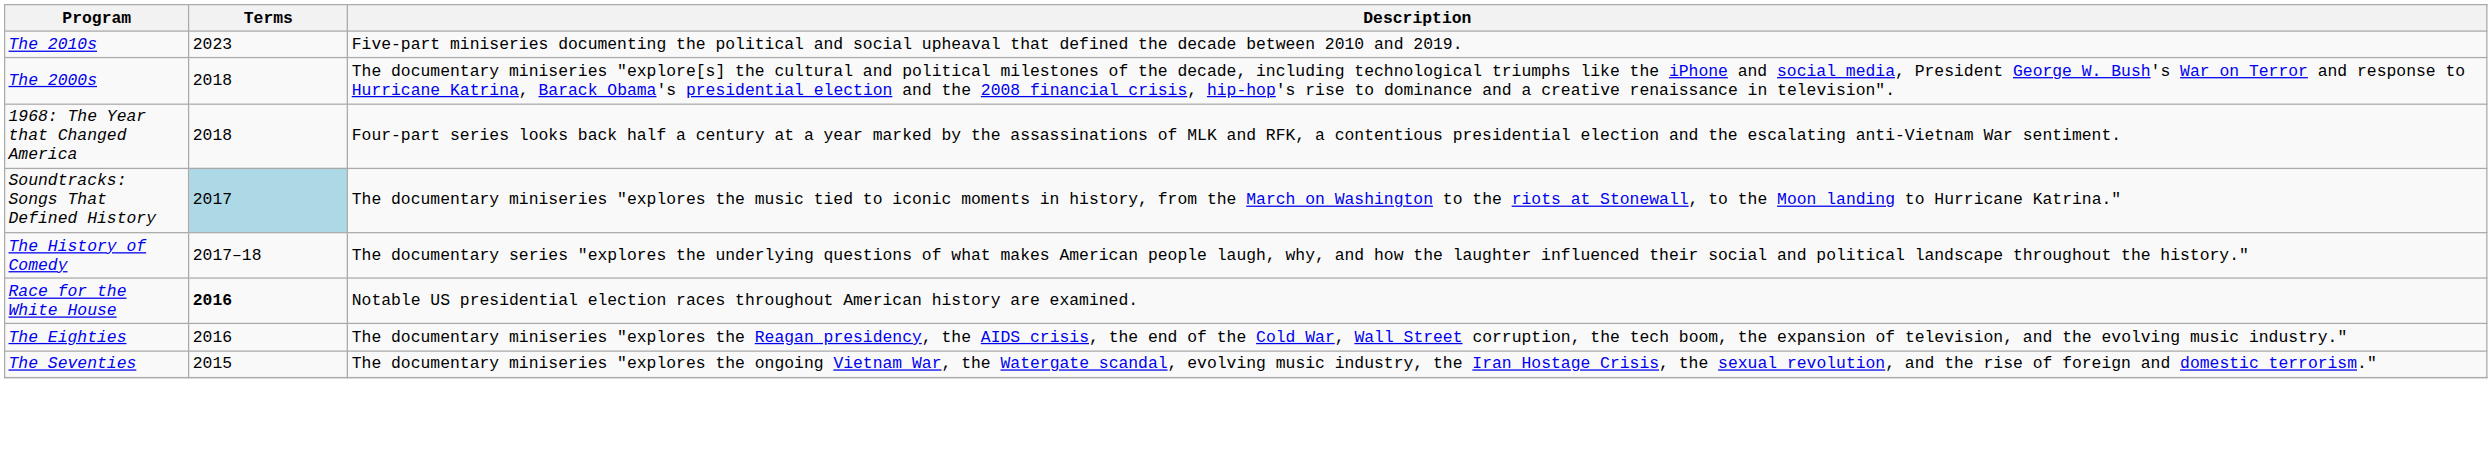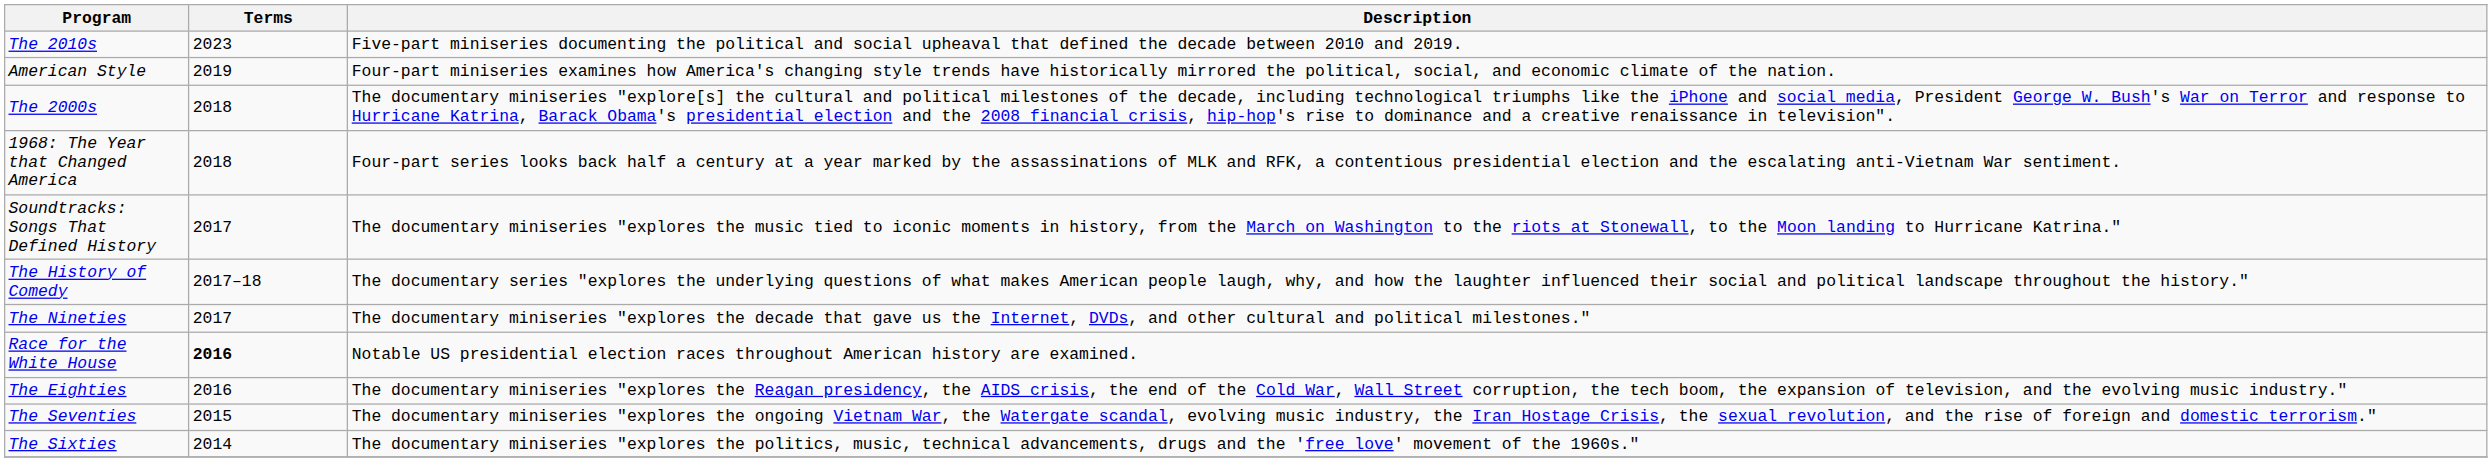 <table class=wikitable>
 <tr>
 <th width=140>Program</th>
 <th width=120>Terms</th>
 <th>Description</th>
 </tr>
 <tr>
 <td><em><a href='#'>The 2010s</a></em></td>
 <td>2023</td>
 <td>Five-part miniseries documenting the political and social upheaval that defined the decade between 2010 and 2019.</td>
+</tr>
+<tr>
+<td><em>American Style</em></td>
+<td>2019</td>
+<td>Four-part miniseries examines how America's changing style trends have historically mirrored the political, social, and economic climate of the nation.</td>
 </tr>
 <tr>
 <td><em><a href='#'>The 2000s</a></em></td>
 <td>2018</td>
 <td>The documentary miniseries "explore[s] the cultural and political milestones of the decade, including technological triumphs like the <a href='#'>iPhone</a> and <a href='#'>social media</a>, President <a href='#'>George W. Bush</a>'s <a href='#'>War on Terror</a> and response to <a href='#'>Hurricane Katrina</a>, <a href='#'>Barack Obama</a>'s <a href='#'>presidential election</a> and the <a href='#'>2008 financial crisis</a>, <a href='#'>hip-hop</a>'s rise to dominance and a creative renaissance in television".</td>
 </tr>
 <tr>
 <td><em>1968: The Year that Changed America</em></td>
 <td>2018</td>
 <td>Four-part series looks back half a century at a year marked by the assassinations of MLK and RFK, a contentious presidential election and the escalating anti-Vietnam War sentiment.</td>
 </tr>
 <tr>
 <td><em>Soundtracks: Songs That Defined History</em></td>
-<td style="background: lightblue;">2017</td>
+<td>2017</td>
 <td>The documentary miniseries "explores the music tied to iconic moments in history, from the <a href='#'>March on Washington</a> to the <a href='#'>riots at Stonewall</a>, to the <a href='#'>Moon landing</a> to Hurricane Katrina."</td>
 </tr>
 <tr>
 <td><em><a href='#'>The History of Comedy</a></em></td>
 <td>2017–18</td>
 <td>The documentary series "explores the underlying questions of what makes American people laugh, why, and how the laughter influenced their social and political landscape throughout the history."</td>
+</tr>
+<tr>
+<td><em><a href='#'>The Nineties</a></em></td>
+<td>2017</td>
+<td>The documentary miniseries "explores the decade that gave us the <a href='#'>Internet</a>, <a href='#'>DVDs</a>, and other cultural and political milestones."</td>
 </tr>
 <tr>
 <td><em><a href='#'>Race for the White House</a></em></td>
 <td><strong>2016</strong></td>
 <td>Notable US presidential election races throughout American history are examined.</td>
 </tr>
 <tr>
 <td><em><a href='#'>The Eighties</a></em></td>
 <td>2016</td>
 <td>The documentary miniseries "explores the <a href='#'>Reagan presidency</a>, the <a href='#'>AIDS crisis</a>, the end of the <a href='#'>Cold War</a>, <a href='#'>Wall Street</a> corruption, the tech boom, the expansion of television, and the evolving music industry."</td>
 </tr>
 <tr>
 <td><em><a href='#'>The Seventies</a></em></td>
 <td>2015</td>
 <td>The documentary miniseries "explores the ongoing <a href='#'>Vietnam War</a>, the <a href='#'>Watergate scandal</a>, evolving music industry, the <a href='#'>Iran Hostage Crisis</a>, the <a href='#'>sexual revolution</a>, and the rise of foreign and <a href='#'>domestic terrorism</a>."</td>
 </tr>
 <tr>
+<td><em><a href='#'>The Sixties</a></em></td>
+<td>2014</td>
+<td>The documentary miniseries "explores the politics, music, technical advancements, drugs and the '<a href='#'>free love</a>' movement of the 1960s."</td>
+</tr>
+<tr>
 </tr>
 </table>
